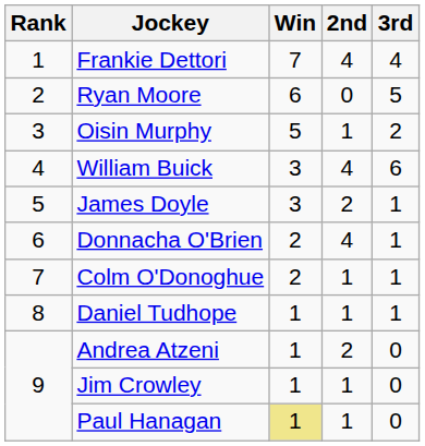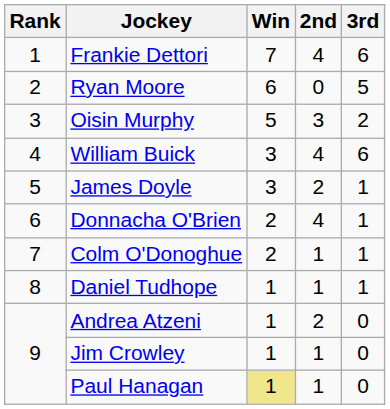 <table class="wikitable">
 <tr>
 <th>Rank</th>
 <th>Jockey</th>
 <th>Win</th>
 <th>2nd</th>
 <th>3rd</th>
 </tr>
 <tr>
 <td align=center>1</td>
 <td><a href='#'>Frankie Dettori</a></td>
 <td align=center>7</td>
 <td align=center>4</td>
-<td align=center>4</td>
+<td align=center>6</td>
 </tr>
 <tr>
 <td align=center>2</td>
 <td><a href='#'>Ryan Moore</a></td>
 <td align=center>6</td>
 <td align=center>0</td>
 <td align=center>5</td>
 </tr>
 <tr>
 <td align=center>3</td>
 <td><a href='#'>Oisin Murphy</a></td>
 <td align=center>5</td>
-<td align=center>1</td>
+<td align=center>3</td>
 <td align=center>2</td>
 </tr>
 <tr>
 <td align=center>4</td>
 <td><a href='#'>William Buick</a></td>
 <td align=center>3</td>
 <td align=center>4</td>
 <td align=center>6</td>
 </tr>
 <tr>
 <td align=center>5</td>
 <td><a href='#'>James Doyle</a></td>
 <td align=center>3</td>
 <td align=center>2</td>
 <td align=center>1</td>
 </tr>
 <tr>
 <td align=center>6</td>
 <td><a href='#'>Donnacha O'Brien</a></td>
 <td align=center>2</td>
 <td align=center>4</td>
 <td align=center>1</td>
 </tr>
 <tr>
 <td align=center>7</td>
 <td><a href='#'>Colm O'Donoghue</a></td>
 <td align=center>2</td>
 <td align=center>1</td>
 <td align=center>1</td>
 </tr>
 <tr>
 <td align=center>8</td>
 <td><a href='#'>Daniel Tudhope</a></td>
 <td align=center>1</td>
 <td align=center>1</td>
 <td align=center>1</td>
 </tr>
 <tr>
 <td rowspan=3 align=center>9</td>
 <td><a href='#'>Andrea Atzeni</a></td>
 <td align=center>1</td>
 <td align=center>2</td>
 <td align=center>0</td>
 </tr>
 <tr>
 <td><a href='#'>Jim Crowley</a></td>
 <td align=center>1</td>
 <td align=center>1</td>
 <td align=center>0</td>
 </tr>
 <tr>
 <td><a href='#'>Paul Hanagan</a></td>
 <td align=center style="background: khaki;">1</td>
 <td align=center>1</td>
 <td align=center>0</td>
 </tr>
 </table>
